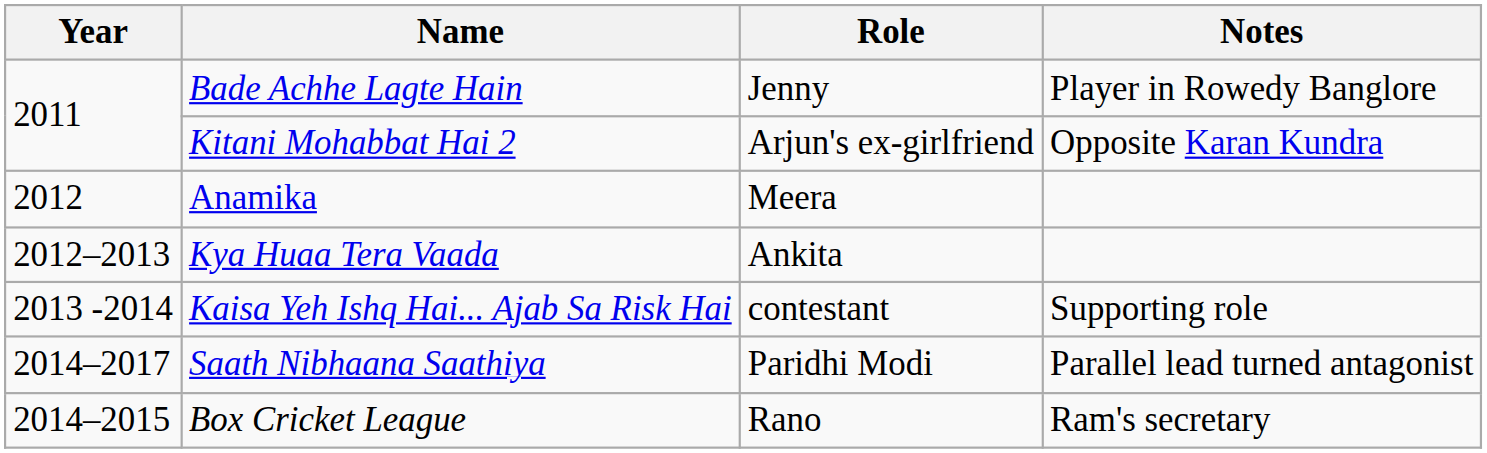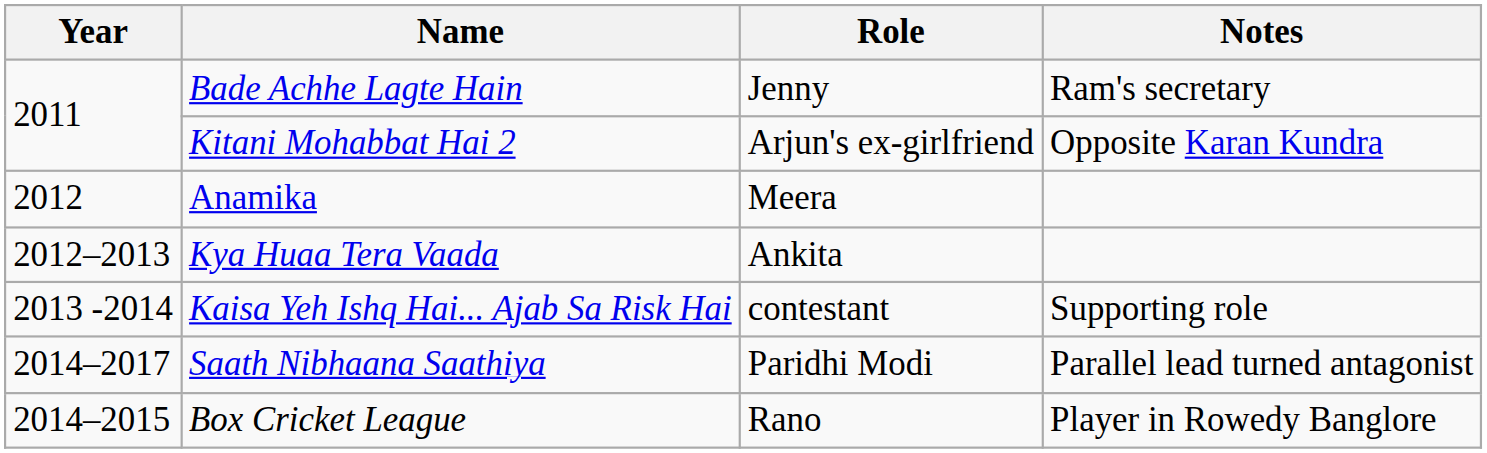 <table class="wikitable">
 <tr>
 <th>Year</th>
 <th>Name</th>
 <th>Role</th>
 <th>Notes</th>
 </tr>
 <tr>
 <td rowspan="2">2011</td>
 <td><em><a href='#'>Bade Achhe Lagte Hain</a></em></td>
 <td>Jenny</td>
-<td>Player in Rowedy Banglore</td>
+<td>Ram's secretary</td>
 </tr>
 <tr>
 <td><em><a href='#'>Kitani Mohabbat Hai 2</a></em></td>
 <td>Arjun's ex-girlfriend</td>
 <td>Opposite <a href='#'>Karan Kundra</a></td>
 </tr>
 <tr>
 <td>2012</td>
 <td><a href='#'>Anamika</a></td>
 <td>Meera</td>
 <td style="text-align:center;"></td>
 </tr>
 <tr>
 <td>2012–2013</td>
 <td><em><a href='#'>Kya Huaa Tera Vaada</a></em></td>
 <td>Ankita</td>
 <td style="text-align:center;"></td>
 </tr>
 <tr>
 <td>2013 -2014</td>
 <td><em><a href='#'>Kaisa Yeh Ishq Hai... Ajab Sa Risk Hai</a></em></td>
 <td>contestant</td>
 <td>Supporting role</td>
 </tr>
 <tr>
 <td>2014–2017</td>
 <td><em><a href='#'>Saath Nibhaana Saathiya</a></em></td>
 <td>Paridhi Modi</td>
 <td>Parallel lead turned antagonist</td>
 </tr>
 <tr>
 <td>2014–2015</td>
 <td><em>Box Cricket League</em></td>
 <td>Rano</td>
-<td>Ram's secretary</td>
+<td>Player in Rowedy Banglore</td>
 </tr>
 </table>
